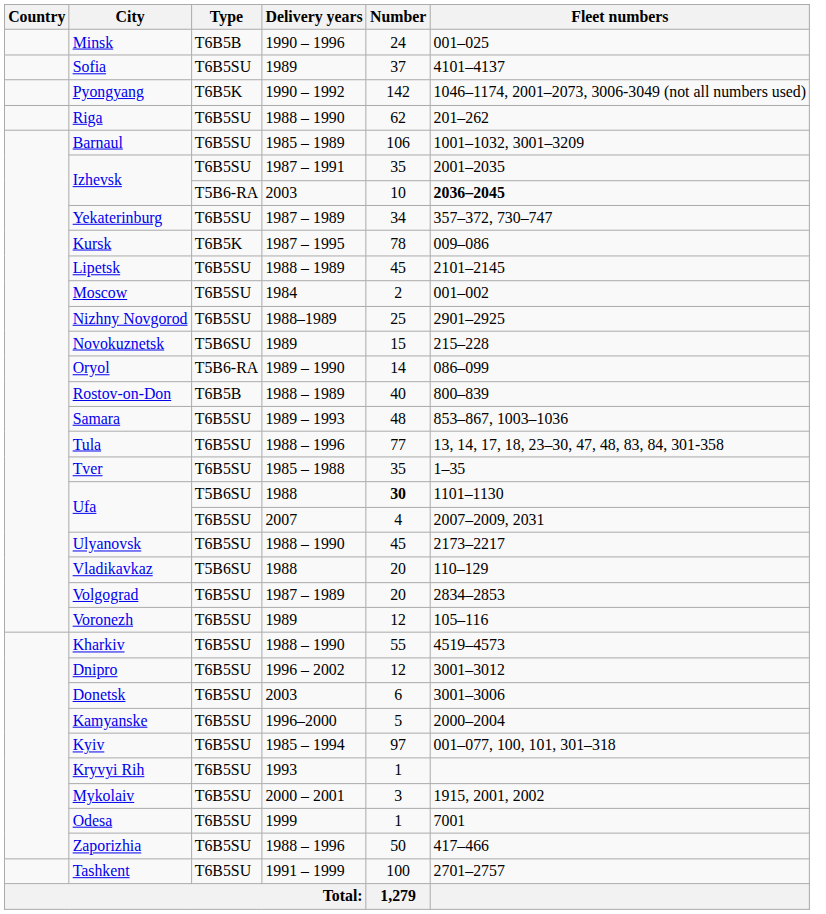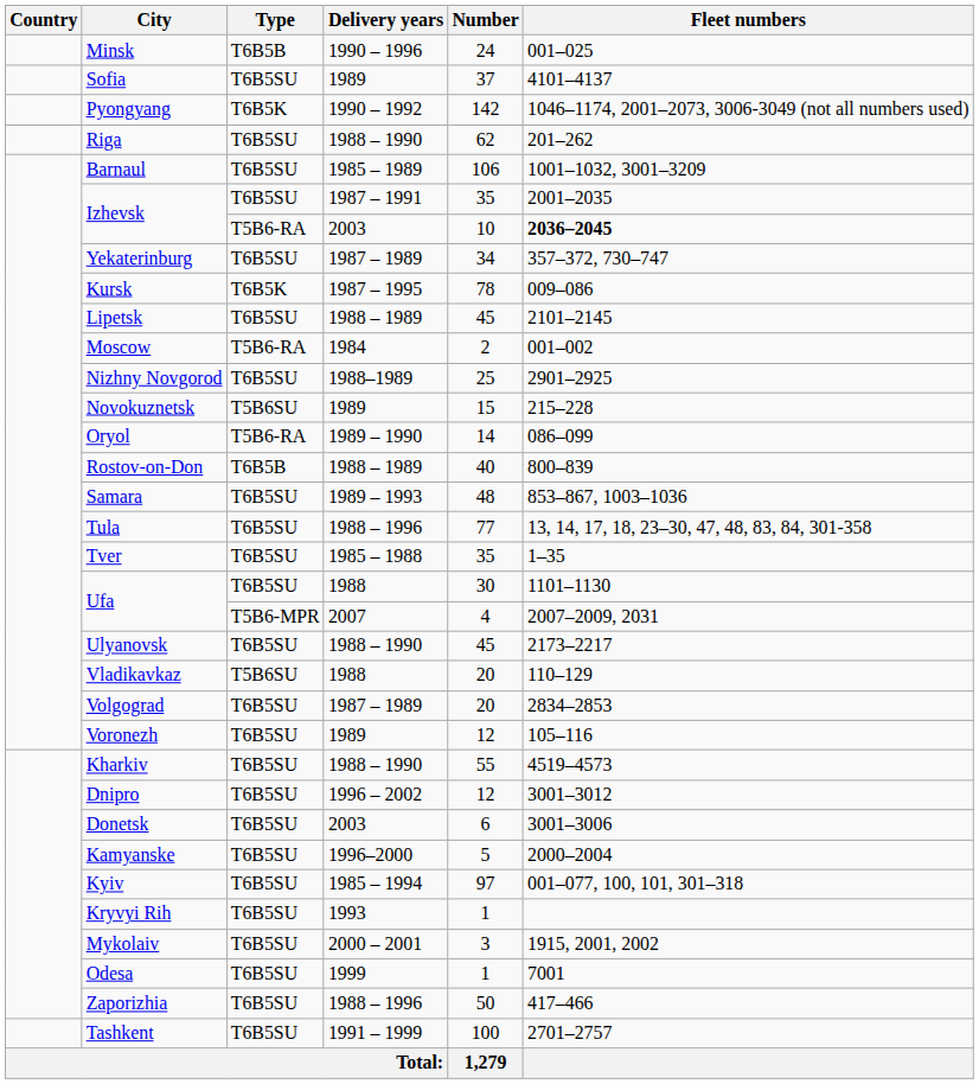 <table class="wikitable">
 <tr>
 <th>Country</th>
 <th>City</th>
 <th>Type</th>
 <th>Delivery years</th>
 <th>Number</th>
 <th>Fleet numbers</th>
 </tr>
 <tr>
 <td></td>
 <td><a href='#'>Minsk</a></td>
 <td>T6B5B</td>
 <td>1990 – 1996</td>
 <td align=center>24</td>
 <td>001–025</td>
 </tr>
 <tr>
 <td></td>
 <td><a href='#'>Sofia</a></td>
 <td>T6B5SU</td>
 <td>1989</td>
 <td align=center>37</td>
 <td>4101–4137</td>
 </tr>
 <tr>
 <td></td>
 <td><a href='#'>Pyongyang</a></td>
 <td>T6B5K</td>
 <td>1990 – 1992</td>
 <td align=center>142</td>
 <td>1046–1174, 2001–2073, 3006-3049 (not all numbers used)</td>
 </tr>
 <tr>
 <td></td>
 <td><a href='#'>Riga</a></td>
 <td>T6B5SU</td>
 <td>1988 – 1990</td>
 <td align=center>62</td>
 <td>201–262</td>
 </tr>
 <tr>
 <td rowspan=20></td>
 <td><a href='#'>Barnaul</a></td>
 <td>T6B5SU</td>
 <td>1985 – 1989</td>
 <td align=center>106</td>
 <td>1001–1032, 3001–3209</td>
 </tr>
 <tr>
 <td rowspan=2><a href='#'>Izhevsk</a></td>
 <td>T6B5SU</td>
 <td>1987 – 1991</td>
 <td align=center>35</td>
 <td>2001–2035</td>
 </tr>
 <tr>
 <td>T5B6-RA</td>
 <td>2003</td>
 <td align=center>10</td>
 <td><strong>2036–2045</strong></td>
 </tr>
 <tr>
 <td><a href='#'>Yekaterinburg</a></td>
 <td>T6B5SU</td>
 <td>1987 – 1989</td>
 <td align=center>34</td>
 <td>357–372, 730–747</td>
 </tr>
 <tr>
 <td><a href='#'>Kursk</a></td>
 <td>T6B5K</td>
 <td>1987 – 1995</td>
 <td align=center>78</td>
 <td>009–086</td>
 </tr>
 <tr>
 <td><a href='#'>Lipetsk</a></td>
 <td>T6B5SU</td>
 <td>1988 – 1989</td>
 <td align=center>45</td>
 <td>2101–2145</td>
 </tr>
 <tr>
 <td><a href='#'>Moscow</a></td>
-<td>T6B5SU</td>
+<td>T5B6-RA</td>
 <td>1984</td>
 <td align=center>2</td>
 <td>001–002</td>
 </tr>
 <tr>
 <td><a href='#'>Nizhny Novgorod</a></td>
 <td>T6B5SU</td>
 <td>1988–1989</td>
 <td align=center>25</td>
 <td>2901–2925</td>
 </tr>
 <tr>
 <td><a href='#'>Novokuznetsk</a></td>
 <td>T5B6SU</td>
 <td>1989</td>
 <td align=center>15</td>
 <td>215–228</td>
 </tr>
 <tr>
 <td><a href='#'>Oryol</a></td>
 <td>T5B6-RA</td>
 <td>1989 – 1990</td>
 <td align=center>14</td>
 <td>086–099</td>
 </tr>
 <tr>
 <td><a href='#'>Rostov-on-Don</a></td>
 <td>T6B5B</td>
 <td>1988 – 1989</td>
 <td align=center>40</td>
 <td>800–839</td>
 </tr>
 <tr>
 <td><a href='#'>Samara</a></td>
 <td>T6B5SU</td>
 <td>1989 – 1993</td>
 <td align=center>48</td>
 <td>853–867, 1003–1036</td>
 </tr>
 <tr>
 <td><a href='#'>Tula</a></td>
 <td>T6B5SU</td>
 <td>1988 – 1996</td>
 <td align=center>77</td>
 <td>13, 14, 17, 18, 23–30, 47, 48, 83, 84, 301-358</td>
 </tr>
 <tr>
 <td><a href='#'>Tver</a></td>
 <td>T6B5SU</td>
 <td>1985 – 1988</td>
 <td align=center>35</td>
 <td>1–35</td>
 </tr>
 <tr>
 <td rowspan=2><a href='#'>Ufa</a></td>
-<td>T5B6SU</td>
+<td>T6B5SU</td>
 <td>1988</td>
-<td align=center><strong>30</strong></td>
+<td align=center>30</td>
 <td>1101–1130</td>
 </tr>
 <tr>
-<td>T6B5SU</td>
+<td>T5B6-MPR</td>
 <td>2007</td>
 <td align=center>4</td>
 <td>2007–2009, 2031</td>
 </tr>
 <tr>
 <td><a href='#'>Ulyanovsk</a></td>
 <td>T6B5SU</td>
 <td>1988 – 1990</td>
 <td align=center>45</td>
 <td>2173–2217</td>
 </tr>
 <tr>
 <td><a href='#'>Vladikavkaz</a></td>
 <td>T5B6SU</td>
 <td>1988</td>
 <td align=center>20</td>
 <td>110–129</td>
 </tr>
 <tr>
 <td><a href='#'>Volgograd</a></td>
 <td>T6B5SU</td>
 <td>1987 – 1989</td>
 <td align=center>20</td>
 <td>2834–2853</td>
 </tr>
 <tr>
 <td><a href='#'>Voronezh</a></td>
 <td>T6B5SU</td>
 <td>1989</td>
 <td align=center>12</td>
 <td>105–116</td>
 </tr>
 <tr>
 <td rowspan=9></td>
 <td><a href='#'>Kharkiv</a></td>
 <td>T6B5SU</td>
 <td>1988 – 1990</td>
 <td align=center>55</td>
 <td>4519–4573</td>
 </tr>
 <tr>
 <td><a href='#'>Dnipro</a></td>
 <td>T6B5SU</td>
 <td>1996 – 2002</td>
 <td align=center>12</td>
 <td>3001–3012</td>
 </tr>
 <tr>
 <td><a href='#'>Donetsk</a></td>
 <td>T6B5SU</td>
 <td>2003</td>
 <td align=center>6</td>
 <td>3001–3006</td>
 </tr>
 <tr>
 <td><a href='#'>Kamyanske</a></td>
 <td>T6B5SU</td>
 <td>1996–2000</td>
 <td align=center>5</td>
 <td>2000–2004</td>
 </tr>
 <tr>
 <td><a href='#'>Kyiv</a></td>
 <td>T6B5SU</td>
 <td>1985 – 1994</td>
 <td align=center>97</td>
 <td>001–077, 100, 101, 301–318</td>
 </tr>
 <tr>
 <td><a href='#'>Kryvyi Rih</a></td>
 <td>T6B5SU</td>
 <td>1993</td>
 <td align=center>1</td>
 <td> </td>
 </tr>
 <tr>
 <td><a href='#'>Mykolaiv</a></td>
 <td>T6B5SU</td>
 <td>2000 – 2001</td>
 <td align=center>3</td>
 <td>1915, 2001, 2002</td>
 </tr>
 <tr>
 <td><a href='#'>Odesa</a></td>
 <td>T6B5SU</td>
 <td>1999</td>
 <td align=center>1</td>
 <td>7001</td>
 </tr>
 <tr>
 <td><a href='#'>Zaporizhia</a></td>
 <td>T6B5SU</td>
 <td>1988 – 1996</td>
 <td align=center>50</td>
 <td>417–466</td>
 </tr>
 <tr>
 <td></td>
 <td><a href='#'>Tashkent</a></td>
 <td>T6B5SU</td>
 <td>1991 – 1999</td>
 <td align=center>100</td>
 <td>2701–2757</td>
 </tr>
 <tr class="sortbottom">
 <th colspan=4 style="text-align:right">Total:</th>
 <th>1,279</th>
 <th colspan=2></th>
 </tr>
 </table>
